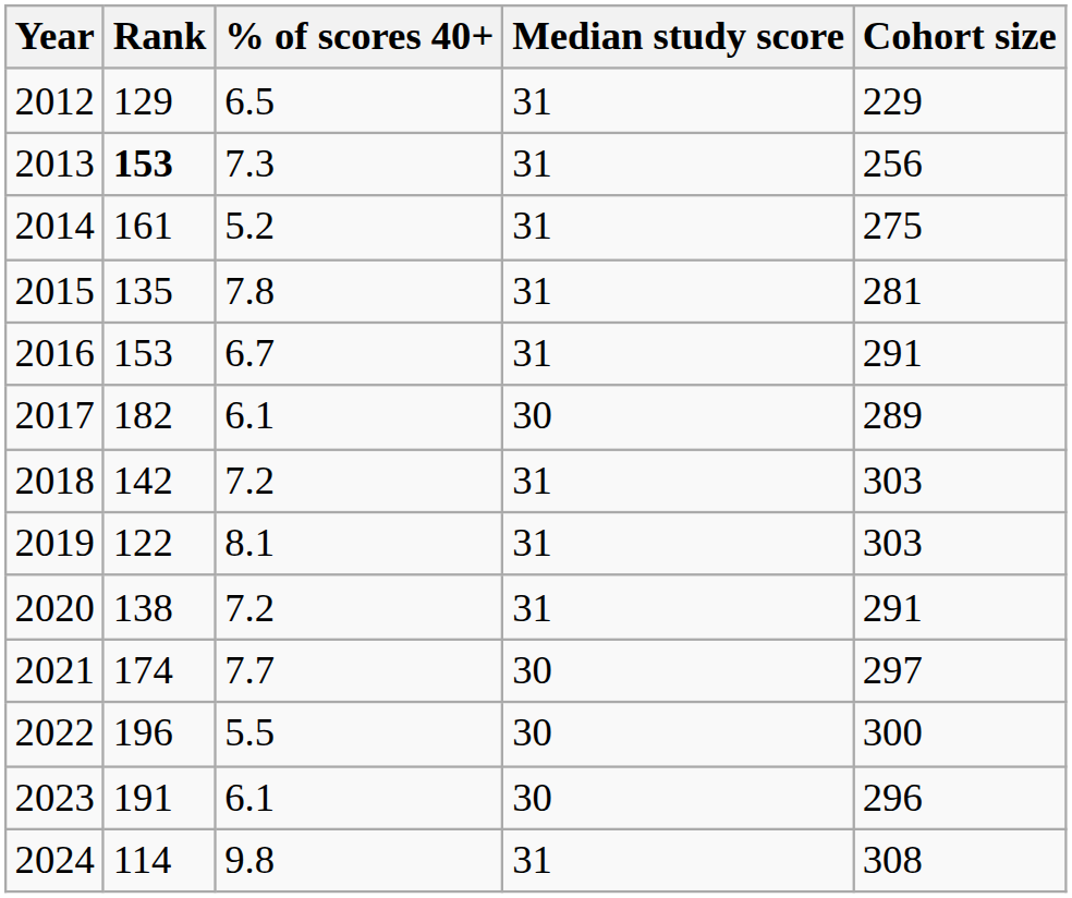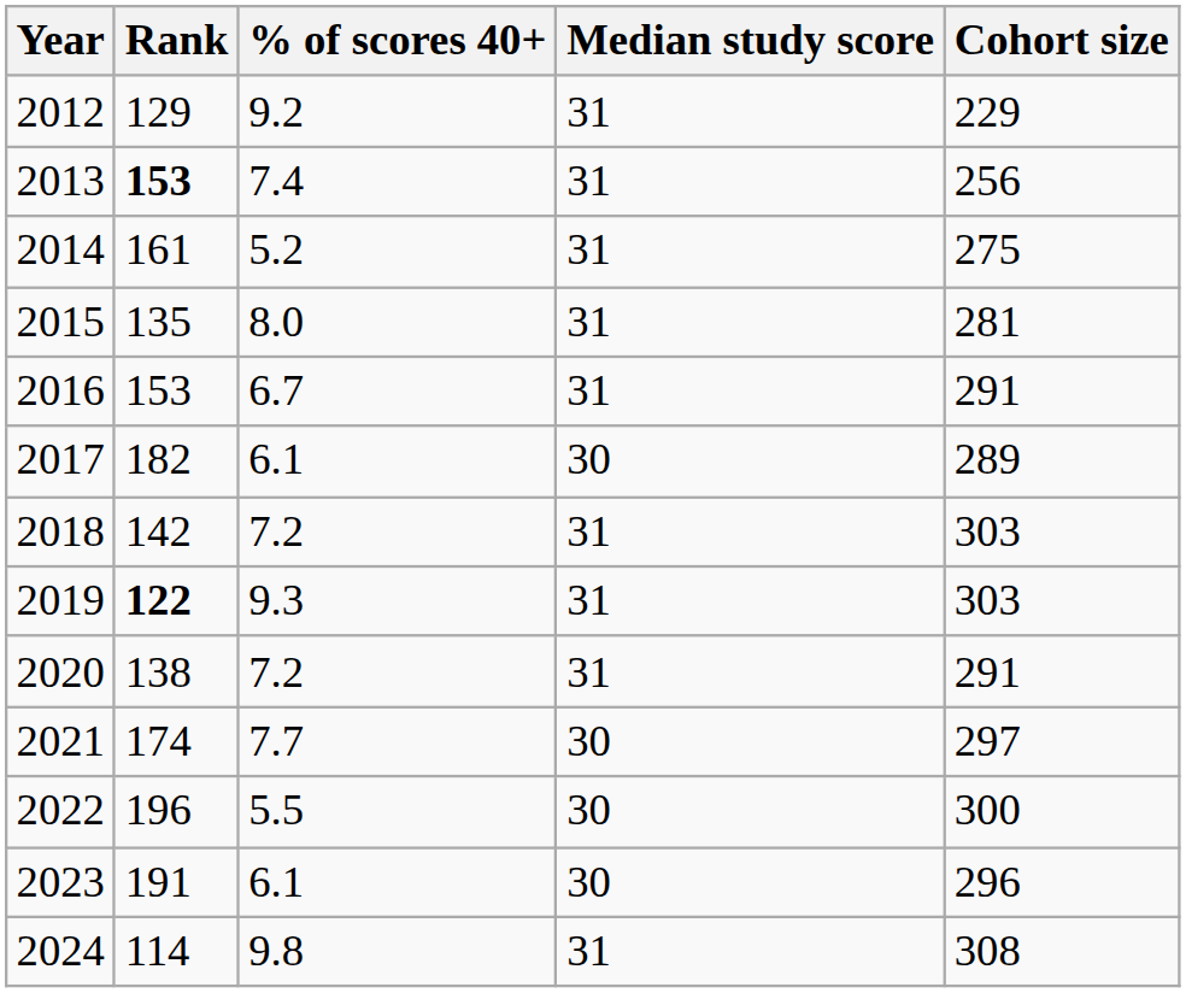 <table class="wikitable">
 <tr>
 <th>Year</th>
 <th>Rank</th>
 <th>% of scores 40+</th>
 <th>Median study score</th>
 <th>Cohort size</th>
 </tr>
 <tr>
 <td>2012</td>
 <td>129</td>
-<td>6.5</td>
+<td>9.2</td>
 <td>31</td>
 <td>229</td>
 </tr>
 <tr>
 <td>2013</td>
 <td><strong>153</strong></td>
-<td>7.3</td>
+<td>7.4</td>
 <td>31</td>
 <td>256</td>
 </tr>
 <tr>
 <td>2014</td>
 <td>161</td>
 <td>5.2</td>
 <td>31</td>
 <td>275</td>
 </tr>
 <tr>
 <td>2015</td>
 <td>135</td>
-<td>7.8</td>
+<td>8.0</td>
 <td>31</td>
 <td>281</td>
 </tr>
 <tr>
 <td>2016</td>
 <td>153</td>
 <td>6.7</td>
 <td>31</td>
 <td>291</td>
 </tr>
 <tr>
 <td>2017</td>
 <td>182</td>
 <td>6.1</td>
 <td>30</td>
 <td>289</td>
 </tr>
 <tr>
 <td>2018</td>
 <td>142</td>
 <td>7.2</td>
 <td>31</td>
 <td>303</td>
 </tr>
 <tr>
 <td>2019</td>
-<td>122</td>
-<td>8.1</td>
+<td><strong>122</strong></td>
+<td>9.3</td>
 <td>31</td>
 <td>303</td>
 </tr>
 <tr>
 <td>2020</td>
 <td>138</td>
 <td>7.2</td>
 <td>31</td>
 <td>291</td>
 </tr>
 <tr>
 <td>2021</td>
 <td>174</td>
 <td>7.7</td>
 <td>30</td>
 <td>297</td>
 </tr>
 <tr>
 <td>2022</td>
 <td>196</td>
 <td>5.5</td>
 <td>30</td>
 <td>300</td>
 </tr>
 <tr>
 <td>2023</td>
 <td>191</td>
 <td>6.1</td>
 <td>30</td>
 <td>296</td>
 </tr>
 <tr>
 <td>2024</td>
 <td>114</td>
 <td>9.8</td>
 <td>31</td>
 <td>308</td>
 </tr>
 </table>
